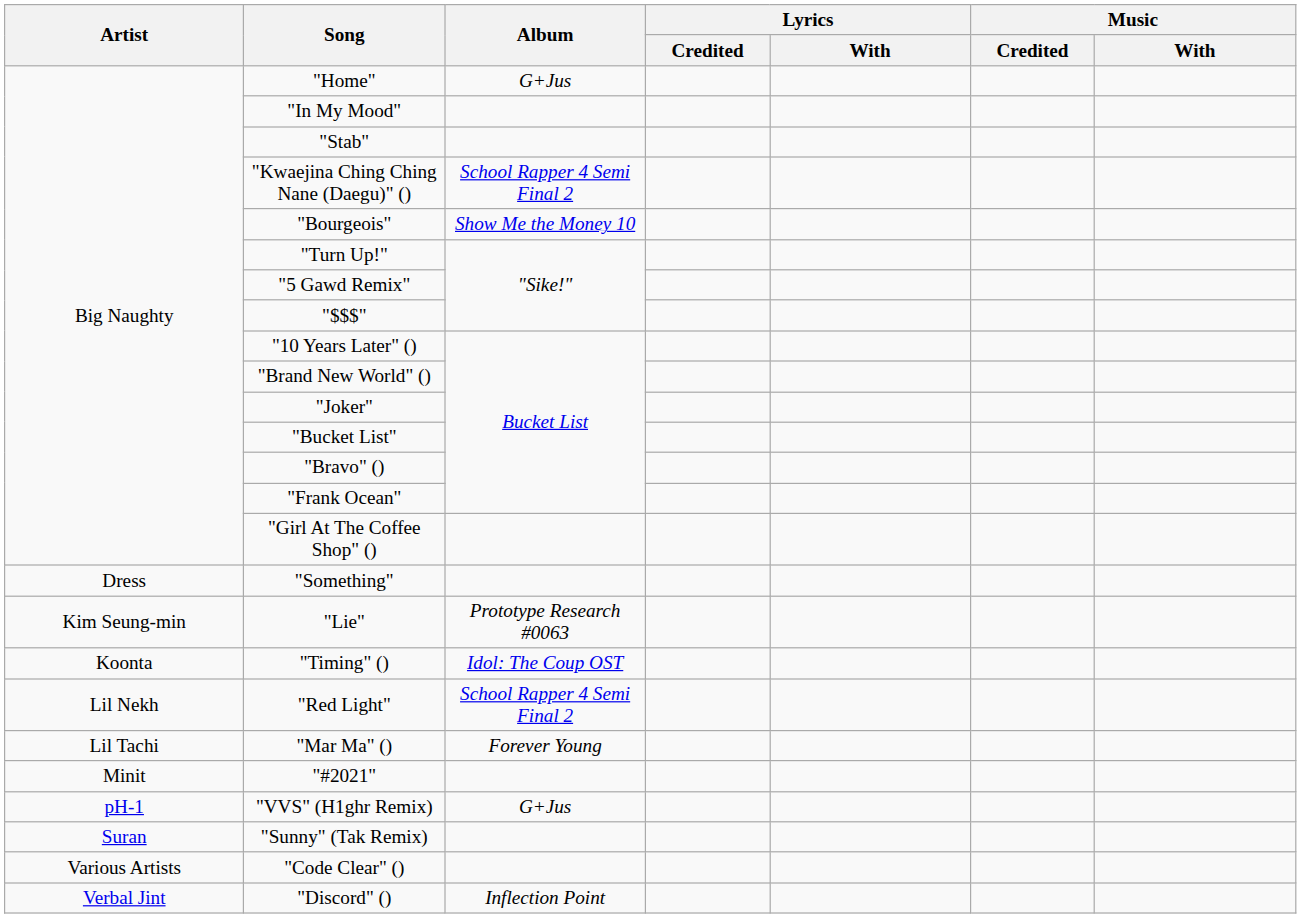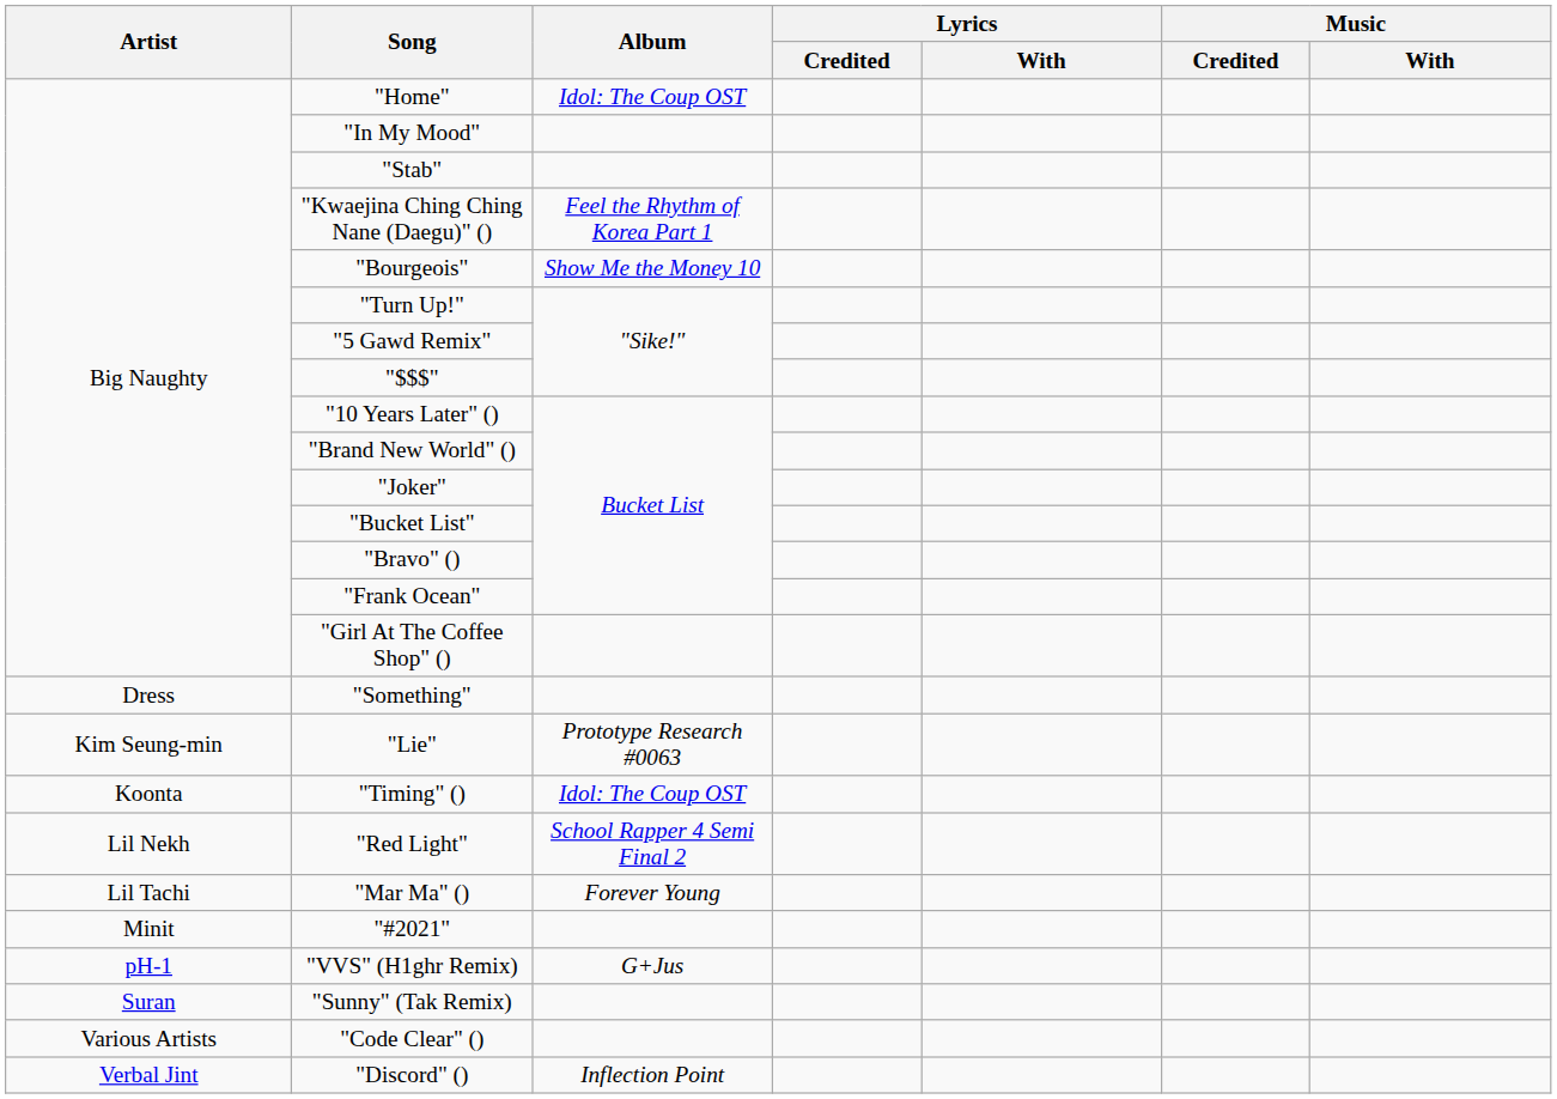 <table class="wikitable" style="text-align:center;">
 <tr>
 <th rowspan="2" style="width:12em;">Artist</th>
 <th rowspan="2" style="width:10em;">Song</th>
 <th rowspan="2" style="width:10em;">Album</th>
 <th colspan="2" style="width:16em;">Lyrics</th>
 <th colspan="2" style="width:16em;">Music</th>
 </tr>
 <tr>
 <th style="width:6em;">Credited</th>
 <th style="width:10em;">With</th>
 <th style="width:6em;">Credited</th>
 <th style="width:10em;">With</th>
 </tr>
 <tr>
 <td rowspan="15">Big Naughty</td>
 <td>"Home"<br></td>
-<td><em>G+Jus</em></td>
+<td><em><a href='#'>Idol: The Coup OST</a></em></td>
 <td></td>
 <td></td>
 <td></td>
 <td></td>
 </tr>
 <tr>
 <td>"In My Mood"</td>
 <td></td>
 <td></td>
 <td></td>
 <td></td>
 <td></td>
 </tr>
 <tr>
 <td>"Stab"<br></td>
 <td></td>
 <td></td>
 <td></td>
 <td></td>
 <td></td>
 </tr>
 <tr>
 <td>"Kwaejina Ching Ching Nane (Daegu)" ()</td>
-<td><em><a href='#'>School Rapper 4 Semi Final 2</a></em></td>
+<td><em><a href='#'>Feel the Rhythm of Korea Part 1</a></em></td>
 <td></td>
 <td></td>
 <td></td>
 <td></td>
 </tr>
 <tr>
 <td>"Bourgeois"<br></td>
 <td><em><a href='#'>Show Me the Money 10</a></em></td>
 <td></td>
 <td></td>
 <td></td>
 <td></td>
 </tr>
 <tr>
 <td>"Turn Up!" <br></td>
 <td rowspan="3"><em>"Sike!"</em></td>
 <td></td>
 <td></td>
 <td></td>
 <td></td>
 </tr>
 <tr>
 <td>"5 Gawd Remix"</td>
 <td></td>
 <td></td>
 <td></td>
 <td></td>
 </tr>
 <tr>
 <td>"$$$"<br></td>
 <td></td>
 <td></td>
 <td></td>
 <td></td>
 </tr>
 <tr>
 <td>"10 Years Later" ()<br></td>
 <td rowspan="6"><em><a href='#'>Bucket List</a></em></td>
 <td></td>
 <td></td>
 <td></td>
 <td></td>
 </tr>
 <tr>
 <td>"Brand New World" ()<br></td>
 <td></td>
 <td></td>
 <td></td>
 <td></td>
 </tr>
 <tr>
 <td>"Joker"<br></td>
 <td></td>
 <td></td>
 <td></td>
 <td></td>
 </tr>
 <tr>
 <td>"Bucket List"</td>
 <td></td>
 <td></td>
 <td></td>
 <td></td>
 </tr>
 <tr>
 <td>"Bravo" ()<br></td>
 <td></td>
 <td></td>
 <td></td>
 <td></td>
 </tr>
 <tr>
 <td>"Frank Ocean"<br></td>
 <td></td>
 <td></td>
 <td></td>
 <td></td>
 </tr>
 <tr>
 <td>"Girl At The Coffee Shop" ()<br></td>
 <td></td>
 <td></td>
 <td></td>
 <td></td>
 <td></td>
 </tr>
 <tr>
 <td>Dress</td>
 <td>"Something"<br></td>
 <td></td>
 <td></td>
 <td></td>
 <td></td>
 <td></td>
 </tr>
 <tr>
 <td>Kim Seung-min</td>
 <td>"Lie"<br></td>
 <td><em>Prototype Research #0063</em></td>
 <td></td>
 <td></td>
 <td></td>
 <td></td>
 </tr>
 <tr>
 <td>Koonta</td>
 <td>"Timing" ()<br></td>
 <td><em><a href='#'>Idol: The Coup OST</a></em></td>
 <td></td>
 <td></td>
 <td></td>
 <td></td>
 </tr>
 <tr>
 <td>Lil Nekh</td>
 <td>"Red Light"<br></td>
 <td><em><a href='#'>School Rapper 4 Semi Final 2</a></em></td>
 <td></td>
 <td></td>
 <td></td>
 <td></td>
 </tr>
 <tr>
 <td>Lil Tachi</td>
 <td>"Mar Ma" ()<br></td>
 <td><em>Forever Young</em></td>
 <td></td>
 <td></td>
 <td></td>
 <td></td>
 </tr>
 <tr>
 <td>Minit</td>
 <td>"#2021"<br></td>
 <td></td>
 <td></td>
 <td></td>
 <td></td>
 <td></td>
 </tr>
 <tr>
 <td><a href='#'>pH-1</a><br></td>
 <td>"VVS" (H1ghr Remix)<br></td>
 <td><em>G+Jus</em></td>
 <td></td>
 <td></td>
 <td></td>
 <td></td>
 </tr>
 <tr>
 <td><a href='#'>Suran</a></td>
 <td>"Sunny" (Tak Remix)<br></td>
 <td></td>
 <td></td>
 <td></td>
 <td></td>
 <td></td>
 </tr>
 <tr>
 <td>Various Artists</td>
 <td>"Code Clear" ()</td>
 <td></td>
 <td></td>
 <td></td>
 <td></td>
 <td></td>
 </tr>
 <tr>
 <td><a href='#'>Verbal Jint</a></td>
 <td>"Discord" ()<br></td>
 <td><em>Inflection Point</em></td>
 <td></td>
 <td></td>
 <td></td>
 <td></td>
 </tr>
 </table>
